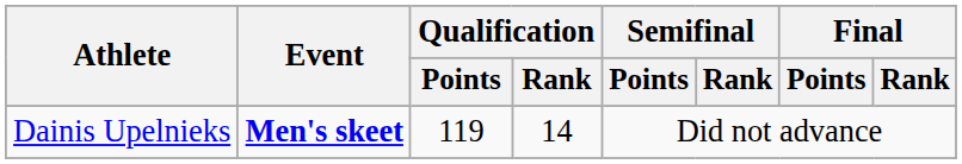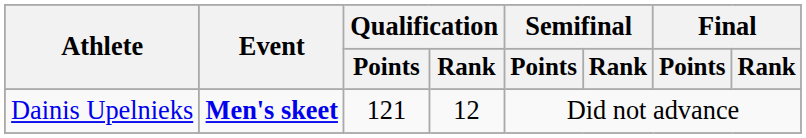 <table class="wikitable" style="font-size:90%">
 <tr>
 <th rowspan="2">Athlete</th>
 <th rowspan="2">Event</th>
 <th colspan=2>Qualification</th>
 <th colspan=2>Semifinal</th>
 <th colspan=2>Final</th>
 </tr>
 <tr style="font-size:95%">
 <th>Points</th>
 <th>Rank</th>
 <th>Points</th>
 <th>Rank</th>
 <th>Points</th>
 <th>Rank</th>
 </tr>
 <tr align=center>
 <td align=left><a href='#'>Dainis Upelnieks</a></td>
 <td align=left><strong><a href='#'>Men's skeet</a></strong></td>
-<td>119</td>
-<td>14</td>
+<td>121</td>
+<td>12</td>
 <td colspan=4>Did not advance</td>
 </tr>
 </table>
